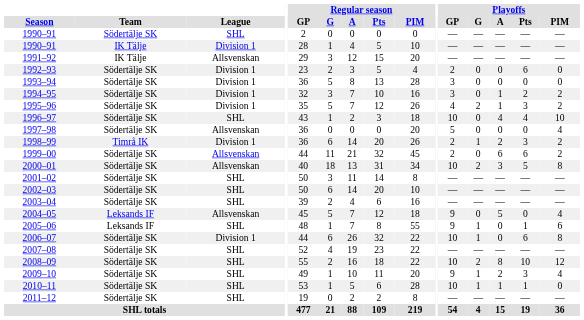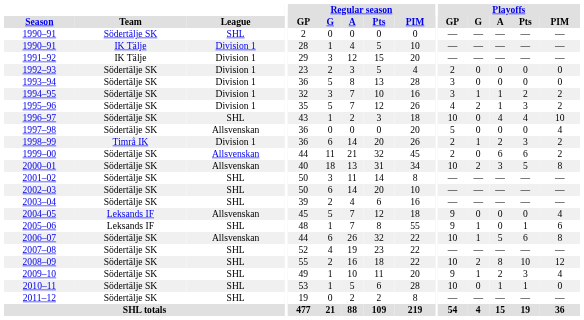 <table border="0" cellpadding="1" cellspacing="0" style="text-align:center; width:60em">
 <tr bgcolor="#e0e0e0">
 <th colspan="3" bgcolor="#ffffff"></th>
 <th rowspan="99" bgcolor="#ffffff"></th>
 <th colspan="5"><a href='#'>Regular season</a></th>
 <th rowspan="99" bgcolor="#ffffff"></th>
 <th colspan="5"><a href='#'>Playoffs</a></th>
 </tr>
 <tr bgcolor="#e0e0e0">
 <th><a href='#'>Season</a></th>
 <th>Team</th>
 <th>League</th>
 <th>GP</th>
 <th><a href='#'>G</a></th>
 <th><a href='#'>A</a></th>
 <th><a href='#'>Pts</a></th>
 <th><a href='#'>PIM</a></th>
 <th>GP</th>
 <th>G</th>
 <th>A</th>
 <th>Pts</th>
 <th>PIM</th>
 </tr>
 <tr>
 <td><a href='#'>1990–91</a></td>
 <td><a href='#'>Södertälje SK</a></td>
 <td><a href='#'>SHL</a></td>
 <td>2</td>
 <td>0</td>
 <td>0</td>
 <td>0</td>
 <td>0</td>
 <td>—</td>
 <td>—</td>
 <td>—</td>
 <td>—</td>
 <td>—</td>
 </tr>
 <tr bgcolor="#f0f0f0">
 <td><a href='#'>1990–91</a></td>
 <td><a href='#'>IK Tälje</a></td>
 <td><a href='#'>Division 1</a></td>
 <td>28</td>
 <td>1</td>
 <td>4</td>
 <td>5</td>
 <td>10</td>
 <td>—</td>
 <td>—</td>
 <td>—</td>
 <td>—</td>
 <td>—</td>
 </tr>
 <tr>
 <td><a href='#'>1991–92</a></td>
 <td>IK Tälje</td>
-<td>Allsvenskan</td>
+<td>Division 1</td>
 <td>29</td>
 <td>3</td>
 <td>12</td>
 <td>15</td>
 <td>20</td>
 <td>—</td>
 <td>—</td>
 <td>—</td>
 <td>—</td>
 <td>—</td>
 </tr>
 <tr bgcolor="#f0f0f0">
 <td><a href='#'>1992–93</a></td>
 <td>Södertälje SK</td>
 <td>Division 1</td>
 <td>23</td>
 <td>2</td>
 <td>3</td>
 <td>5</td>
 <td>4</td>
 <td>2</td>
 <td>0</td>
 <td>0</td>
-<td>6</td>
+<td>0</td>
 <td>0</td>
 </tr>
 <tr>
 <td><a href='#'>1993–94</a></td>
 <td>Södertälje SK</td>
 <td>Division 1</td>
 <td>36</td>
 <td>5</td>
 <td>8</td>
 <td>13</td>
 <td>28</td>
 <td>3</td>
 <td>0</td>
 <td>0</td>
 <td>0</td>
 <td>0</td>
 </tr>
 <tr bgcolor="#f0f0f0">
 <td><a href='#'>1994–95</a></td>
 <td>Södertälje SK</td>
 <td>Division 1</td>
 <td>32</td>
 <td>3</td>
 <td>7</td>
 <td>10</td>
 <td>16</td>
 <td>3</td>
-<td>0</td>
+<td>1</td>
 <td>1</td>
 <td>2</td>
 <td>2</td>
 </tr>
 <tr>
 <td><a href='#'>1995–96</a></td>
 <td>Södertälje SK</td>
 <td>Division 1</td>
 <td>35</td>
 <td>5</td>
 <td>7</td>
 <td>12</td>
 <td>26</td>
 <td>4</td>
 <td>2</td>
 <td>1</td>
 <td>3</td>
 <td>2</td>
 </tr>
 <tr bgcolor="#f0f0f0">
 <td><a href='#'>1996–97</a></td>
 <td>Södertälje SK</td>
 <td>SHL</td>
 <td>43</td>
 <td>1</td>
 <td>2</td>
 <td>3</td>
 <td>18</td>
 <td>10</td>
 <td>0</td>
 <td>4</td>
 <td>4</td>
 <td>10</td>
 </tr>
 <tr>
 <td><a href='#'>1997–98</a></td>
 <td>Södertälje SK</td>
 <td>Allsvenskan</td>
 <td>36</td>
 <td>0</td>
 <td>0</td>
 <td>0</td>
 <td>20</td>
 <td>5</td>
 <td>0</td>
 <td>0</td>
 <td>0</td>
 <td>4</td>
 </tr>
 <tr bgcolor="#f0f0f0">
 <td><a href='#'>1998–99</a></td>
 <td><a href='#'>Timrå IK</a></td>
 <td>Division 1</td>
 <td>36</td>
 <td>6</td>
 <td>14</td>
 <td>20</td>
 <td>26</td>
 <td>2</td>
 <td>1</td>
 <td>2</td>
 <td>3</td>
 <td>2</td>
 </tr>
 <tr>
 <td><a href='#'>1999–00</a></td>
 <td>Södertälje SK</td>
 <td><a href='#'>Allsvenskan</a></td>
 <td>44</td>
 <td>11</td>
 <td>21</td>
 <td>32</td>
 <td>45</td>
 <td>2</td>
 <td>0</td>
 <td>6</td>
 <td>6</td>
 <td>2</td>
 </tr>
 <tr bgcolor="#f0f0f0">
 <td><a href='#'>2000–01</a></td>
 <td>Södertälje SK</td>
 <td>Allsvenskan</td>
 <td>40</td>
 <td>18</td>
 <td>13</td>
 <td>31</td>
 <td>34</td>
 <td>10</td>
 <td>2</td>
 <td>3</td>
 <td>5</td>
 <td>8</td>
 </tr>
 <tr>
 <td><a href='#'>2001–02</a></td>
 <td>Södertälje SK</td>
 <td>SHL</td>
 <td>50</td>
 <td>3</td>
 <td>11</td>
 <td>14</td>
 <td>8</td>
 <td>—</td>
 <td>—</td>
 <td>—</td>
 <td>—</td>
 <td>—</td>
 </tr>
 <tr bgcolor="#f0f0f0">
 <td><a href='#'>2002–03</a></td>
 <td>Södertälje SK</td>
 <td>SHL</td>
 <td>50</td>
 <td>6</td>
 <td>14</td>
 <td>20</td>
 <td>10</td>
 <td>—</td>
 <td>—</td>
 <td>—</td>
 <td>—</td>
 <td>—</td>
 </tr>
 <tr>
 <td><a href='#'>2003–04</a></td>
 <td>Södertälje SK</td>
 <td>SHL</td>
 <td>39</td>
 <td>2</td>
 <td>4</td>
 <td>6</td>
 <td>16</td>
 <td>—</td>
 <td>—</td>
 <td>—</td>
 <td>—</td>
 <td>—</td>
 </tr>
 <tr bgcolor="#f0f0f0">
 <td><a href='#'>2004–05</a></td>
 <td><a href='#'>Leksands IF</a></td>
 <td>Allsvenskan</td>
 <td>45</td>
 <td>5</td>
 <td>7</td>
 <td>12</td>
 <td>18</td>
 <td>9</td>
 <td>0</td>
-<td>5</td>
+<td>0</td>
 <td>0</td>
 <td>4</td>
 </tr>
 <tr>
 <td><a href='#'>2005–06</a></td>
 <td>Leksands IF</td>
 <td>SHL</td>
 <td>48</td>
 <td>1</td>
 <td>7</td>
 <td>8</td>
 <td>55</td>
 <td>9</td>
 <td>1</td>
 <td>0</td>
 <td>1</td>
 <td>6</td>
 </tr>
 <tr bgcolor="#f0f0f0">
 <td><a href='#'>2006–07</a></td>
 <td>Södertälje SK</td>
-<td>Division 1</td>
+<td>Allsvenskan</td>
 <td>44</td>
 <td>6</td>
 <td>26</td>
 <td>32</td>
 <td>22</td>
 <td>10</td>
 <td>1</td>
-<td>0</td>
+<td>5</td>
 <td>6</td>
 <td>8</td>
 </tr>
 <tr>
 <td><a href='#'>2007–08</a></td>
 <td>Södertälje SK</td>
 <td>SHL</td>
 <td>52</td>
 <td>4</td>
 <td>19</td>
 <td>23</td>
 <td>22</td>
 <td>—</td>
 <td>—</td>
 <td>—</td>
 <td>—</td>
 <td>—</td>
 </tr>
 <tr bgcolor="#f0f0f0">
 <td><a href='#'>2008–09</a></td>
 <td>Södertälje SK</td>
 <td>SHL</td>
 <td>55</td>
 <td>2</td>
 <td>16</td>
 <td>18</td>
 <td>22</td>
 <td>10</td>
 <td>2</td>
 <td>8</td>
 <td>10</td>
 <td>12</td>
 </tr>
 <tr>
 <td><a href='#'>2009–10</a></td>
 <td>Södertälje SK</td>
 <td>SHL</td>
 <td>49</td>
 <td>1</td>
 <td>10</td>
 <td>11</td>
 <td>20</td>
 <td>9</td>
 <td>1</td>
 <td>2</td>
 <td>3</td>
 <td>4</td>
 </tr>
 <tr bgcolor="#f0f0f0">
 <td><a href='#'>2010–11</a></td>
 <td>Södertälje SK</td>
 <td>SHL</td>
 <td>53</td>
 <td>1</td>
 <td>5</td>
 <td>6</td>
 <td>28</td>
 <td>10</td>
-<td>1</td>
+<td>0</td>
 <td>1</td>
 <td>1</td>
 <td>0</td>
 </tr>
 <tr>
 <td><a href='#'>2011–12</a></td>
 <td>Södertälje SK</td>
 <td>SHL</td>
 <td>19</td>
 <td>0</td>
 <td>2</td>
 <td>2</td>
 <td>8</td>
 <td>—</td>
 <td>—</td>
 <td>—</td>
 <td>—</td>
 <td>—</td>
 </tr>
 <tr>
 </tr>
 <tr ALIGN="center" bgcolor="#e0e0e0">
 <th colspan="3">SHL totals</th>
 <th ALIGN="center">477</th>
 <th ALIGN="center">21</th>
 <th ALIGN="center">88</th>
 <th ALIGN="center">109</th>
 <th ALIGN="center">219</th>
 <th ALIGN="center">54</th>
 <th ALIGN="center">4</th>
 <th ALIGN="center">15</th>
 <th ALIGN="center">19</th>
 <th ALIGN="center">36</th>
 </tr>
 </table>
